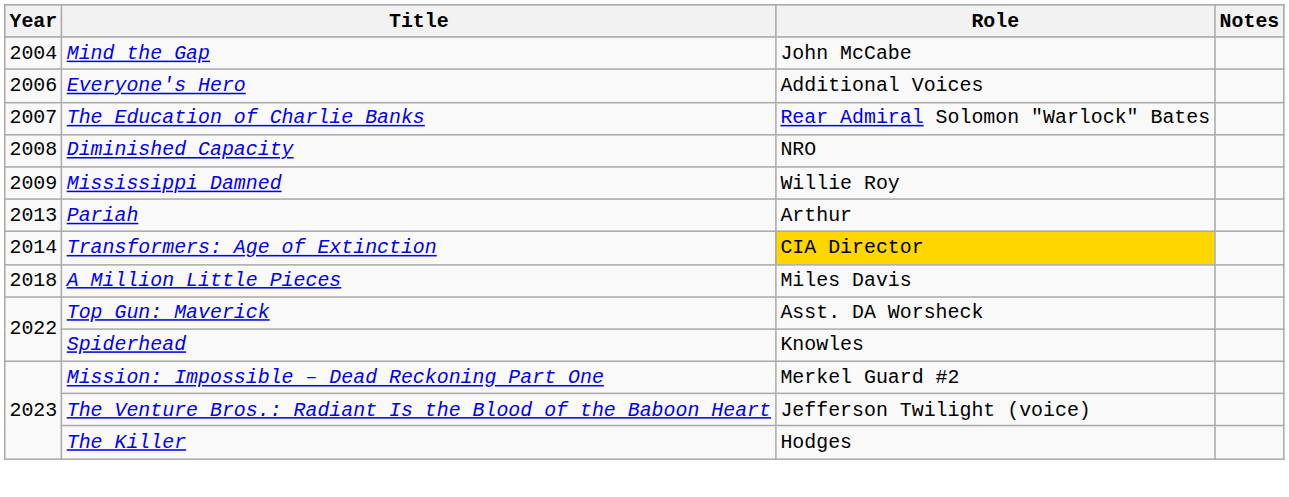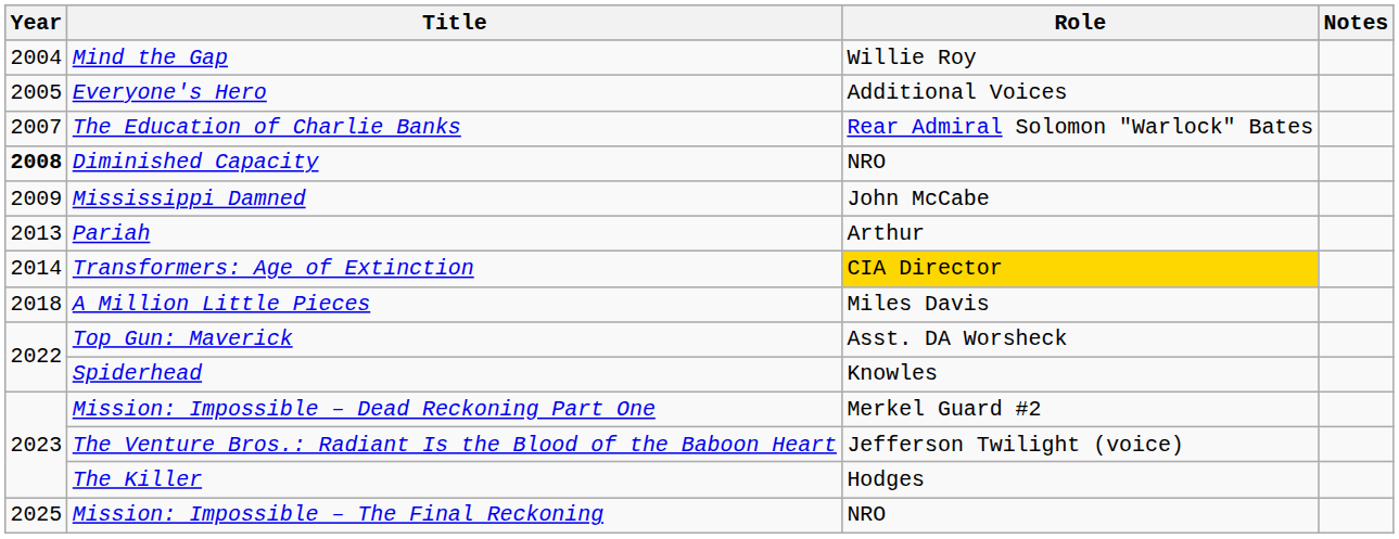 <table class="wikitable">
 <tr style="background:#b0c4de; text-align:center;">
 <th>Year</th>
 <th>Title</th>
 <th>Role</th>
 <th>Notes</th>
 </tr>
 <tr>
 <td>2004</td>
 <td><em><a href='#'>Mind the Gap</a></em></td>
-<td>John McCabe</td>
+<td>Willie Roy</td>
 <td></td>
 </tr>
 <tr>
-<td>2006</td>
+<td>2005</td>
 <td><em><a href='#'>Everyone's Hero</a></em></td>
 <td>Additional Voices</td>
 <td></td>
 </tr>
 <tr>
 <td>2007</td>
 <td><em><a href='#'>The Education of Charlie Banks</a></em></td>
 <td><a href='#'>Rear Admiral</a> Solomon "Warlock" Bates</td>
 <td></td>
 </tr>
 <tr>
-<td>2008</td>
+<td><strong>2008</strong></td>
 <td><em><a href='#'>Diminished Capacity</a></em></td>
 <td>NRO</td>
 <td></td>
 </tr>
 <tr>
 <td>2009</td>
 <td><em><a href='#'>Mississippi Damned</a></em></td>
-<td>Willie Roy</td>
+<td>John McCabe</td>
 <td></td>
 </tr>
 <tr>
 <td>2013</td>
 <td><em><a href='#'>Pariah</a></em></td>
 <td>Arthur</td>
 <td></td>
 </tr>
 <tr>
 <td>2014</td>
 <td><em><a href='#'>Transformers: Age of Extinction</a></em></td>
 <td style="background: gold;">CIA Director</td>
 <td></td>
 </tr>
 <tr>
 <td>2018</td>
 <td><em><a href='#'>A Million Little Pieces</a></em></td>
 <td>Miles Davis</td>
 <td></td>
 </tr>
 <tr>
 <td rowspan="2">2022</td>
 <td><em><a href='#'>Top Gun: Maverick</a></em></td>
 <td>Asst. DA Worsheck</td>
 <td></td>
 </tr>
 <tr>
 <td><em><a href='#'>Spiderhead</a></em></td>
 <td>Knowles</td>
 <td></td>
 </tr>
 <tr>
 <td rowspan="3">2023</td>
 <td><em><a href='#'>Mission: Impossible – Dead Reckoning Part One</a></em></td>
 <td>Merkel Guard #2</td>
 <td></td>
 </tr>
 <tr>
 <td><em><a href='#'>The Venture Bros.: Radiant Is the Blood of the Baboon Heart</a></em></td>
 <td>Jefferson Twilight (voice)</td>
 <td></td>
 </tr>
 <tr>
 <td><em><a href='#'>The Killer</a></em></td>
 <td>Hodges</td>
 <td></td>
 </tr>
+<tr>
+<td>2025</td>
+<td><em><a href='#'>Mission: Impossible – The Final Reckoning</a></em></td>
+<td>NRO</td>
+<td></td>
+</tr>
 </table>
